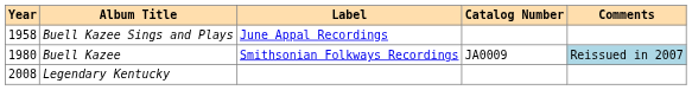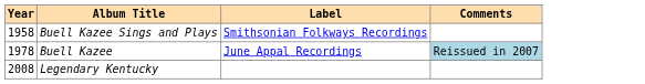 <table border="2" cellspacing="0" cellpadding="3" rules="all" class="hintergrundfarbe1 rahmenfarbe1" style="margin:1em 1em 1em 0; border-style:solid; border-width:1px; border-collapse:collapse; empty-cells:show;  ">
 <tr bgcolor='#FFDEAD'>
 <th>Year</th>
 <th>Album Title</th>
 <th>Label</th>
-<th>Catalog Number</th>
 <th>Comments</th>
 </tr>
 <tr --->
 <td>1958</td>
 <td><em>Buell Kazee Sings and Plays</em></td>
-<td><a href='#'>June Appal Recordings</a></td>
-<td></td>
+<td><a href='#'>Smithsonian Folkways Recordings</a></td>
 <td></td>
 </tr>
 <tr --->
-<td>1980</td>
+<td>1978</td>
 <td><em>Buell Kazee</em></td>
-<td><a href='#'>Smithsonian Folkways Recordings</a></td>
-<td>JA0009</td>
+<td><a href='#'>June Appal Recordings</a></td>
 <td style="background: lightblue;">Reissued in 2007</td>
 </tr>
 <tr --->
 <td>2008</td>
 <td><em>Legendary Kentucky</em></td>
 <td></td>
 <td></td>
-<td></td>
 </tr>
 </table>
